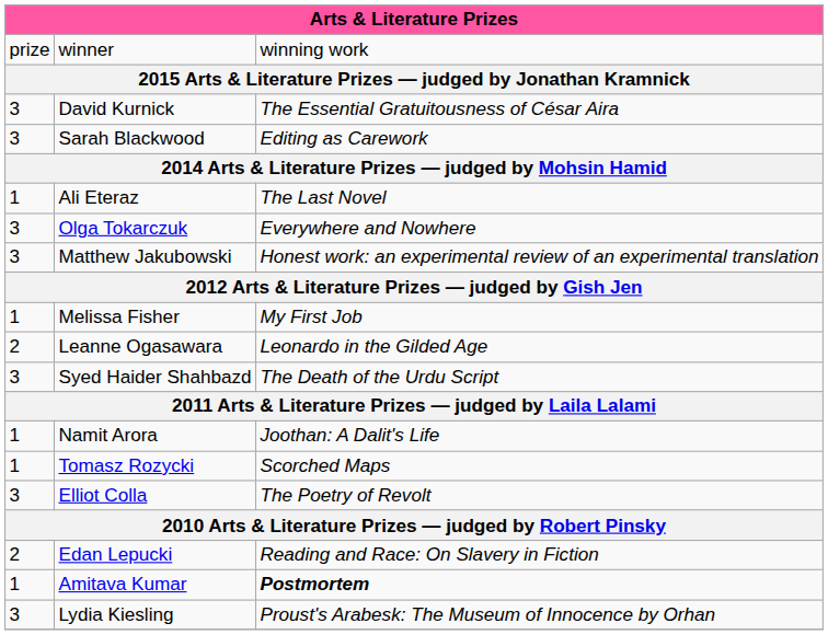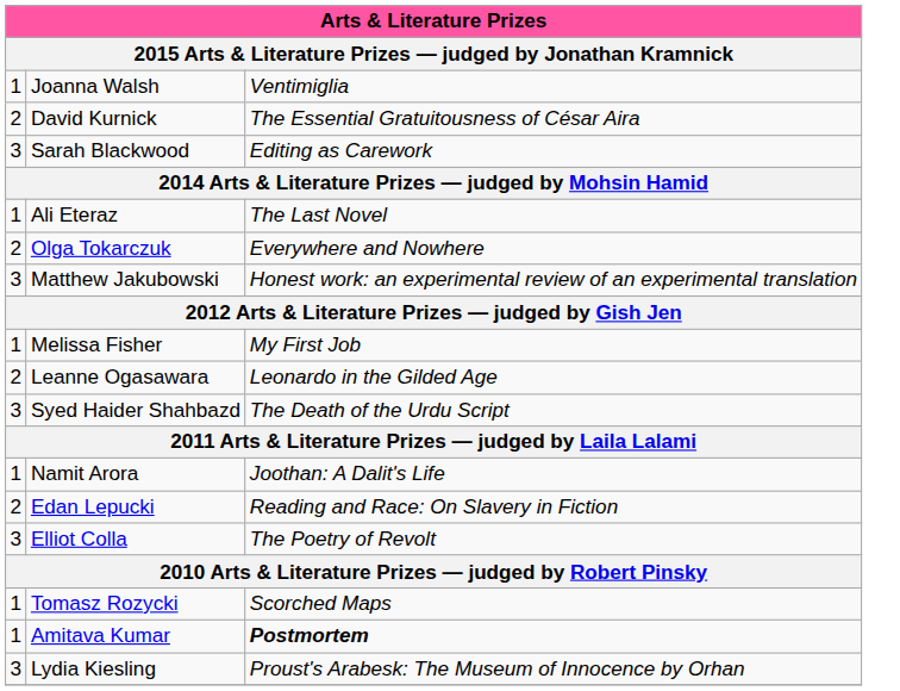 <table class="wikitable collapsible collapsed">
 <tr>
 <th colspan="3" ; style="background:#FF55A3">Arts & Literature Prizes</th>
 </tr>
 <tr>
-<td>prize</td>
-<td>winner</td>
-<td>winning work</td>
-</tr>
-<tr>
 <th colspan="3">2015 Arts & Literature Prizes — judged by Jonathan Kramnick</th>
 </tr>
 <tr>
-<td>3</td>
+<td>1</td>
+<td>Joanna Walsh</td>
+<td><em>Ventimiglia</em></td>
+</tr>
+<tr>
+<td>2</td>
 <td>David Kurnick</td>
 <td><em>The Essential Gratuitousness of César Aira</em></td>
 </tr>
 <tr>
 <td>3</td>
 <td>Sarah Blackwood</td>
 <td><em>Editing as Carework</em></td>
 </tr>
 <tr>
 <th colspan="3">2014 Arts & Literature Prizes — judged by <a href='#'>Mohsin Hamid</a></th>
 </tr>
 <tr>
 <td>1</td>
 <td>Ali Eteraz</td>
 <td><em>The Last Novel</em></td>
 </tr>
 <tr>
-<td>3</td>
+<td>2</td>
 <td><a href='#'>Olga Tokarczuk</a></td>
 <td><em>Everywhere and Nowhere</em></td>
 </tr>
 <tr>
 <td>3</td>
 <td>Matthew Jakubowski</td>
 <td><em> Honest work: an experimental review of an experimental translation </em></td>
 </tr>
 <tr>
 <th colspan="3">2012 Arts & Literature Prizes — judged by <a href='#'>Gish Jen</a></th>
 </tr>
 <tr>
 <td>1</td>
 <td>Melissa Fisher</td>
 <td><em>My First Job</em></td>
 </tr>
 <tr>
 <td>2</td>
 <td>Leanne Ogasawara</td>
 <td><em>Leonardo in the Gilded Age</em></td>
 </tr>
 <tr>
 <td>3</td>
 <td>Syed Haider Shahbazd</td>
 <td><em>The Death of the Urdu Script</em></td>
 </tr>
 <tr>
 <th colspan="3">2011 Arts & Literature Prizes — judged by <a href='#'>Laila Lalami</a></th>
 </tr>
 <tr>
 <td>1</td>
 <td>Namit Arora</td>
 <td><em>Joothan: A Dalit's Life</em></td>
 </tr>
 <tr>
-<td>1</td>
-<td><a href='#'>Tomasz Rozycki</a></td>
-<td><em>Scorched Maps</em></td>
+<td>2</td>
+<td><a href='#'>Edan Lepucki</a></td>
+<td><em>Reading and Race: On Slavery in Fiction</em></td>
 </tr>
 <tr>
 <td>3</td>
 <td><a href='#'>Elliot Colla</a></td>
 <td><em>The Poetry of Revolt</em></td>
 </tr>
 <tr>
 <th colspan="3">2010 Arts & Literature Prizes — judged by <a href='#'>Robert Pinsky</a></th>
 </tr>
 <tr>
-<td>2</td>
-<td><a href='#'>Edan Lepucki</a></td>
-<td><em>Reading and Race: On Slavery in Fiction</em></td>
+<td>1</td>
+<td><a href='#'>Tomasz Rozycki</a></td>
+<td><em>Scorched Maps</em></td>
 </tr>
 <tr>
 <td>1</td>
 <td><a href='#'>Amitava Kumar</a></td>
 <td><strong><em>Postmortem</em></strong></td>
 </tr>
 <tr>
 <td>3</td>
 <td>Lydia Kiesling</td>
 <td><em>Proust's Arabesk: The Museum of Innocence by Orhan</em></td>
 </tr>
 <tr>
 </tr>
 </table>
